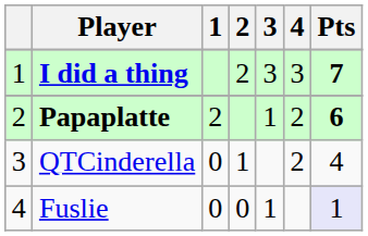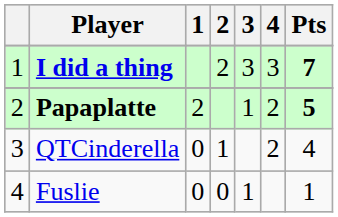 <table class="wikitable" style="text-align: center;">
 <tr>
 <th></th>
 <th>Player</th>
 <th>1</th>
 <th>2</th>
 <th>3</th>
 <th>4</th>
 <th>Pts</th>
 </tr>
 <tr>
 </tr>
 <tr style="background:#ccffcc;">
 <td>1</td>
 <td align="left"><strong><a href='#'>I did a thing</a></strong></td>
 <td></td>
 <td>2</td>
 <td>3</td>
 <td>3</td>
 <td><strong>7</strong></td>
 </tr>
 <tr>
 </tr>
 <tr style="background:#ccffcc;">
 <td>2</td>
 <td align="left"><strong>Papaplatte</strong></td>
 <td>2</td>
 <td></td>
 <td>1</td>
 <td>2</td>
-<td><strong>6</strong></td>
+<td><strong>5</strong></td>
 </tr>
 <tr>
 <td>3</td>
 <td align="left"><a href='#'>QTCinderella</a></td>
 <td>0</td>
 <td>1</td>
 <td></td>
 <td>2</td>
 <td>4</td>
 </tr>
 <tr>
 <td>4</td>
 <td align="left"><a href='#'>Fuslie</a></td>
 <td>0</td>
 <td>0</td>
 <td>1</td>
 <td></td>
-<td style="background: lavender;">1</td>
+<td>1</td>
 </tr>
 </table>
